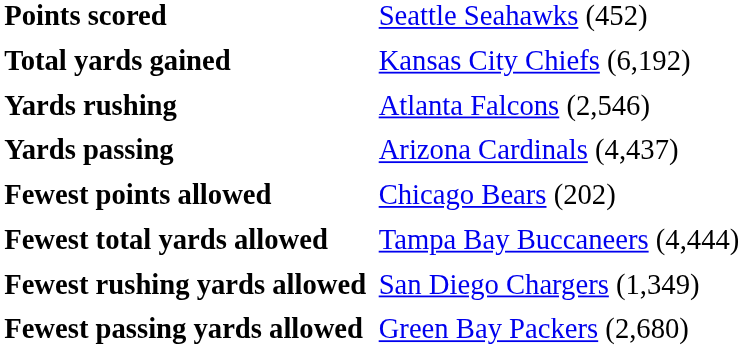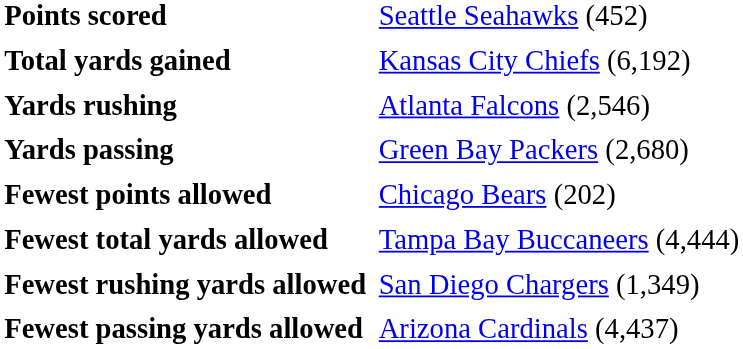 <table cellpadding="3" cellspacing="1">
 <tr>
 <td><strong>Points scored</strong></td>
 <td><a href='#'>Seattle Seahawks</a> (452)</td>
 </tr>
 <tr>
 <td><strong>Total yards gained</strong></td>
 <td><a href='#'>Kansas City Chiefs</a> (6,192)</td>
 </tr>
 <tr>
 <td><strong>Yards rushing</strong></td>
 <td><a href='#'>Atlanta Falcons</a> (2,546)</td>
 </tr>
 <tr>
 <td><strong>Yards passing</strong></td>
-<td><a href='#'>Arizona Cardinals</a> (4,437)</td>
+<td><a href='#'>Green Bay Packers</a> (2,680)</td>
 </tr>
 <tr>
 <td><strong>Fewest points allowed</strong></td>
 <td><a href='#'>Chicago Bears</a> (202)</td>
 </tr>
 <tr>
 <td><strong>Fewest total yards allowed</strong></td>
 <td><a href='#'>Tampa Bay Buccaneers</a> (4,444)</td>
 </tr>
 <tr>
 <td><strong>Fewest rushing yards allowed</strong></td>
 <td><a href='#'>San Diego Chargers</a> (1,349)</td>
 </tr>
 <tr>
 <td><strong>Fewest passing yards allowed</strong></td>
-<td><a href='#'>Green Bay Packers</a> (2,680)</td>
+<td><a href='#'>Arizona Cardinals</a> (4,437)</td>
 </tr>
 </table>
